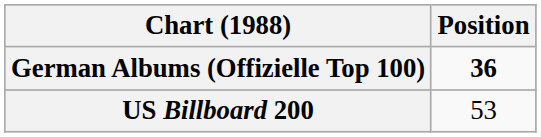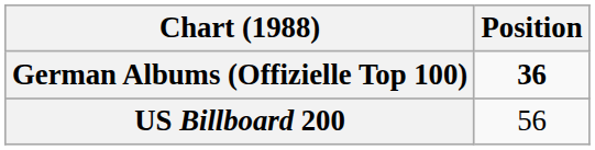 <table class="wikitable sortable plainrowheaders" style="text-align:center">
 <tr>
 <th scope="col">Chart (1988)</th>
 <th scope="col">Position</th>
 </tr>
 <tr>
 <th scope="row">German Albums (Offizielle Top 100)</th>
 <td><strong>36</strong></td>
 </tr>
 <tr>
 <th scope="row">US <em>Billboard</em> 200</th>
-<td>53</td>
+<td>56</td>
 </tr>
 </table>
